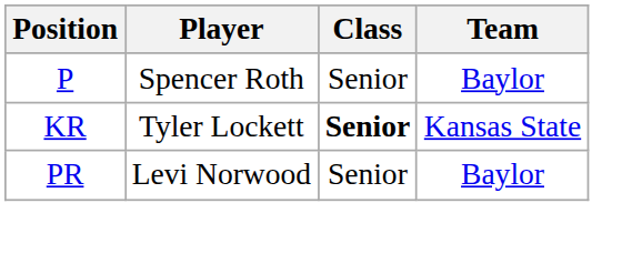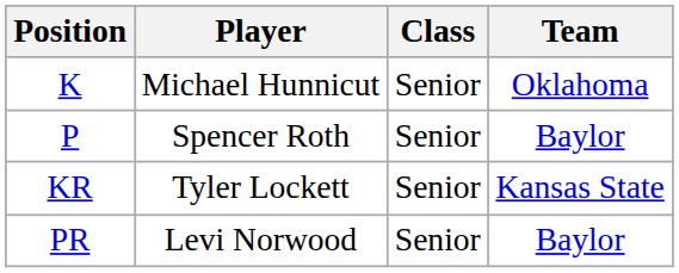 <table class="wikitable sortable" border="1">
 <tr>
 <th>Position</th>
 <th>Player</th>
 <th>Class</th>
 <th>Team</th>
+</tr>
+<tr>
+<td style="text-align:center; background:white"><a href='#'>K</a></td>
+<td style="text-align:center; background:white">Michael Hunnicut</td>
+<td style="text-align:center; background:white">Senior</td>
+<td style="text-align:center; background:white"><a href='#'>Oklahoma</a></td>
 </tr>
 <tr>
 <td style="text-align:center; background:white"><a href='#'>P</a></td>
 <td style="text-align:center; background:white">Spencer Roth</td>
 <td style="text-align:center; background:white">Senior</td>
 <td style="text-align:center; background:white"><a href='#'>Baylor</a></td>
 </tr>
 <tr>
 <td style="text-align:center; background:white"><a href='#'>KR</a></td>
 <td style="text-align:center; background:white">Tyler Lockett</td>
-<td style="text-align:center; background:white"><strong>Senior</strong></td>
+<td style="text-align:center; background:white">Senior</td>
 <td style="text-align:center; background:white"><a href='#'>Kansas State</a></td>
 </tr>
 <tr>
 <td style="text-align:center; background:white"><a href='#'>PR</a></td>
 <td style="text-align:center; background:white">Levi Norwood</td>
 <td style="text-align:center; background:white">Senior</td>
 <td style="text-align:center; background:white"><a href='#'>Baylor</a></td>
 </tr>
 </table>
